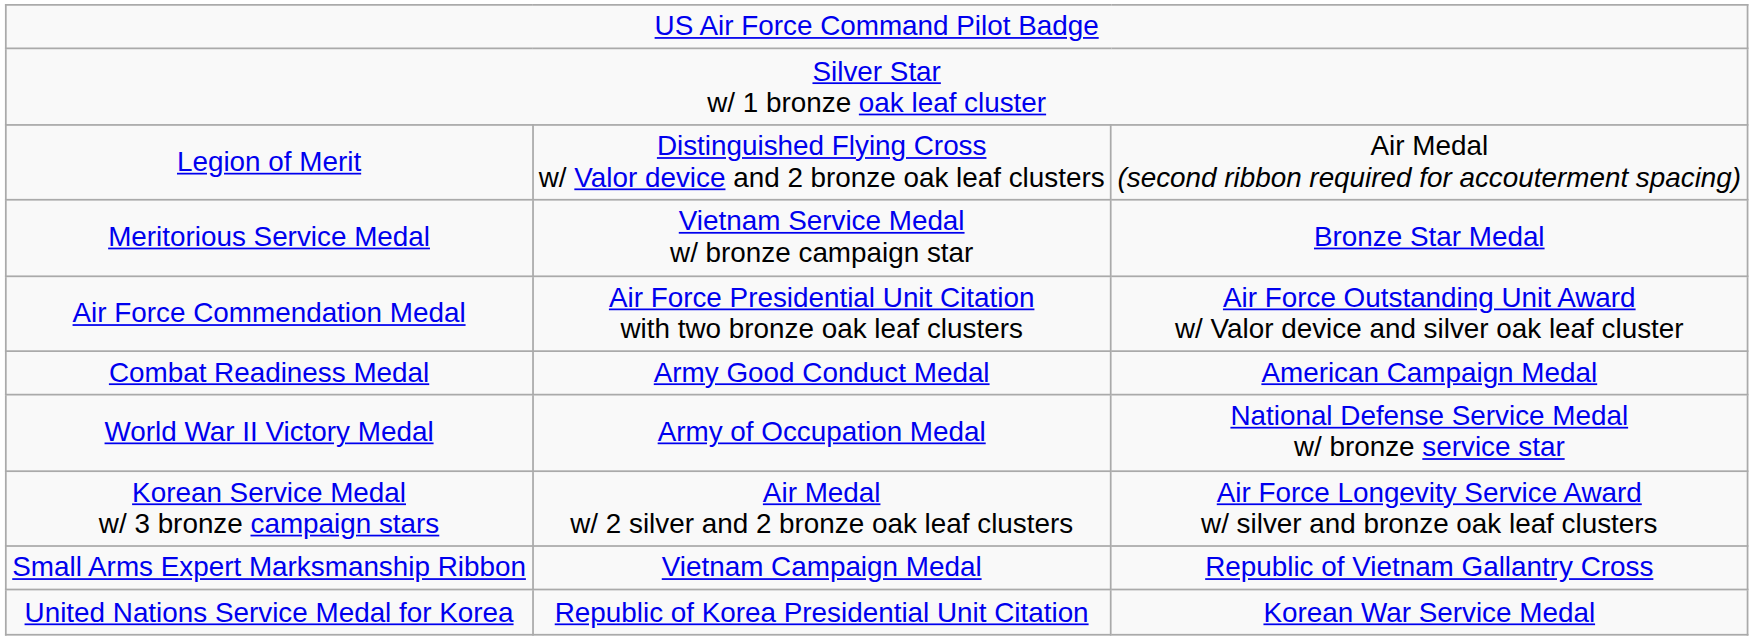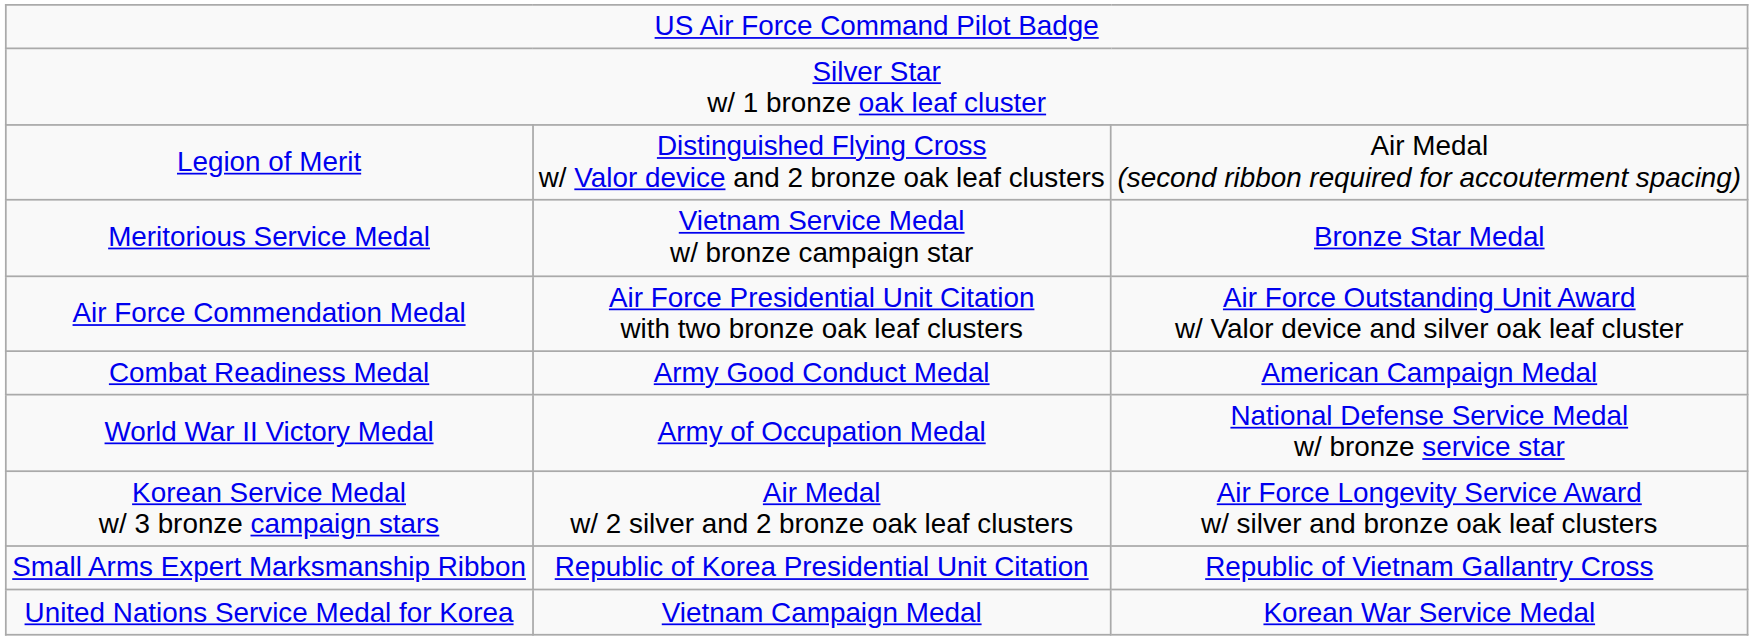 <table class="wikitable" style="margin:1em auto; text-align:center;">
 <tr>
 <td colspan="3"><a href='#'>US Air Force Command Pilot Badge</a></td>
 </tr>
 <tr>
 <td colspan="3"><a href='#'>Silver Star</a><br>w/ 1 bronze <a href='#'>oak leaf cluster</a></td>
 </tr>
 <tr>
 <td><a href='#'>Legion of Merit</a></td>
 <td><a href='#'>Distinguished Flying Cross</a><br>w/ <a href='#'>Valor device</a> and 2 bronze oak leaf clusters</td>
 <td>Air Medal<br><em>(second ribbon required for accouterment spacing)</em></td>
 </tr>
 <tr>
 <td><a href='#'>Meritorious Service Medal</a></td>
 <td><a href='#'>Vietnam Service Medal</a><br>w/ bronze campaign star</td>
 <td><a href='#'>Bronze Star Medal</a></td>
 </tr>
 <tr>
 <td><a href='#'>Air Force Commendation Medal</a></td>
 <td><a href='#'>Air Force Presidential Unit Citation</a><br>with two bronze oak leaf clusters</td>
 <td><a href='#'>Air Force Outstanding Unit Award</a><br>w/ Valor device and silver oak leaf cluster</td>
 </tr>
 <tr>
 <td><a href='#'>Combat Readiness Medal</a></td>
 <td><a href='#'>Army Good Conduct Medal</a></td>
 <td><a href='#'>American Campaign Medal</a></td>
 </tr>
 <tr>
 <td><a href='#'>World War II Victory Medal</a></td>
 <td><a href='#'>Army of Occupation Medal</a></td>
 <td><a href='#'>National Defense Service Medal</a><br>w/ bronze <a href='#'>service star</a></td>
 </tr>
 <tr>
 <td><a href='#'>Korean Service Medal</a><br>w/ 3 bronze <a href='#'>campaign stars</a></td>
 <td><a href='#'>Air Medal</a><br>w/ 2 silver and 2 bronze oak leaf clusters</td>
 <td><a href='#'>Air Force Longevity Service Award</a><br>w/ silver and bronze oak leaf clusters</td>
 </tr>
 <tr>
 <td><a href='#'>Small Arms Expert Marksmanship Ribbon</a></td>
-<td><a href='#'>Vietnam Campaign Medal</a></td>
+<td><a href='#'>Republic of Korea Presidential Unit Citation</a></td>
 <td><a href='#'>Republic of Vietnam Gallantry Cross</a></td>
 </tr>
 <tr>
 <td><a href='#'>United Nations Service Medal for Korea</a></td>
-<td><a href='#'>Republic of Korea Presidential Unit Citation</a></td>
+<td><a href='#'>Vietnam Campaign Medal</a></td>
 <td><a href='#'>Korean War Service Medal</a></td>
 </tr>
 </table>
